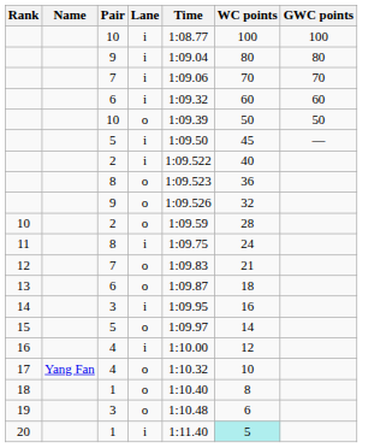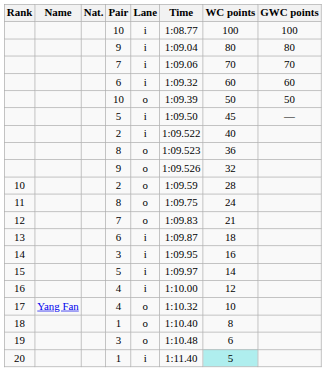 <table class="wikitable sortable" style="text-align:center">
 <tr>
 <th>Rank</th>
 <th>Name</th>
+<th>Nat.</th>
 <th>Pair</th>
 <th>Lane</th>
 <th>Time</th>
 <th>WC points</th>
 <th>GWC points</th>
 </tr>
 <tr>
 <td></td>
 <td align=left></td>
+<td></td>
 <td>10</td>
 <td>i</td>
 <td>1:08.77</td>
 <td>100</td>
 <td>100</td>
 </tr>
 <tr>
 <td></td>
 <td align=left></td>
+<td></td>
 <td>9</td>
 <td>i</td>
 <td>1:09.04</td>
 <td>80</td>
 <td>80</td>
 </tr>
 <tr>
 <td></td>
 <td align=left></td>
+<td></td>
 <td>7</td>
 <td>i</td>
 <td>1:09.06</td>
 <td>70</td>
 <td>70</td>
 </tr>
 <tr>
 <td></td>
 <td align=left></td>
+<td></td>
 <td>6</td>
 <td>i</td>
 <td>1:09.32</td>
 <td>60</td>
 <td>60</td>
 </tr>
 <tr>
 <td></td>
 <td align=left></td>
+<td></td>
 <td>10</td>
 <td>o</td>
 <td>1:09.39</td>
 <td>50</td>
 <td>50</td>
 </tr>
 <tr>
 <td></td>
 <td align=left></td>
+<td></td>
 <td>5</td>
 <td>i</td>
 <td>1:09.50</td>
 <td>45</td>
 <td>—</td>
 </tr>
 <tr>
 <td></td>
 <td align=left></td>
+<td></td>
 <td>2</td>
 <td>i</td>
 <td>1:09.522</td>
 <td>40</td>
 <td></td>
 </tr>
 <tr>
 <td></td>
 <td align=left></td>
+<td></td>
 <td>8</td>
 <td>o</td>
 <td>1:09.523</td>
 <td>36</td>
 <td></td>
 </tr>
 <tr>
 <td></td>
 <td align=left></td>
+<td></td>
 <td>9</td>
 <td>o</td>
 <td>1:09.526</td>
 <td>32</td>
 <td></td>
 </tr>
 <tr>
 <td>10</td>
 <td align=left></td>
+<td></td>
 <td>2</td>
 <td>o</td>
 <td>1:09.59</td>
 <td>28</td>
 <td></td>
 </tr>
 <tr>
 <td>11</td>
 <td align=left></td>
+<td></td>
 <td>8</td>
-<td>i</td>
+<td>o</td>
 <td>1:09.75</td>
 <td>24</td>
 <td></td>
 </tr>
 <tr>
 <td>12</td>
 <td align=left></td>
+<td></td>
 <td>7</td>
 <td>o</td>
 <td>1:09.83</td>
 <td>21</td>
 <td></td>
 </tr>
 <tr>
 <td>13</td>
 <td align=left></td>
+<td></td>
 <td>6</td>
-<td>o</td>
+<td>i</td>
 <td>1:09.87</td>
 <td>18</td>
 <td></td>
 </tr>
 <tr>
 <td>14</td>
 <td align=left></td>
+<td></td>
 <td>3</td>
 <td>i</td>
 <td>1:09.95</td>
 <td>16</td>
 <td></td>
 </tr>
 <tr>
 <td>15</td>
 <td align=left></td>
+<td></td>
 <td>5</td>
-<td>o</td>
+<td>i</td>
 <td>1:09.97</td>
 <td>14</td>
 <td></td>
 </tr>
 <tr>
 <td>16</td>
 <td align=left></td>
+<td></td>
 <td>4</td>
 <td>i</td>
 <td>1:10.00</td>
 <td>12</td>
 <td></td>
 </tr>
 <tr>
 <td>17</td>
 <td align=left><a href='#'>Yang Fan</a></td>
+<td></td>
 <td>4</td>
 <td>o</td>
 <td>1:10.32</td>
 <td>10</td>
 <td></td>
 </tr>
 <tr>
 <td>18</td>
 <td align=left></td>
+<td></td>
 <td>1</td>
 <td>o</td>
 <td>1:10.40</td>
 <td>8</td>
 <td></td>
 </tr>
 <tr>
 <td>19</td>
 <td align=left></td>
+<td></td>
 <td>3</td>
 <td>o</td>
 <td>1:10.48</td>
 <td>6</td>
 <td></td>
 </tr>
 <tr>
 <td>20</td>
 <td align=left></td>
+<td></td>
 <td>1</td>
 <td>i</td>
 <td>1:11.40</td>
 <td style="background: paleturquoise;">5</td>
 <td></td>
 </tr>
 </table>
